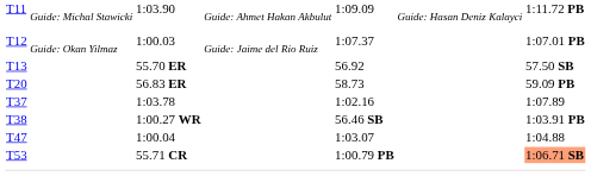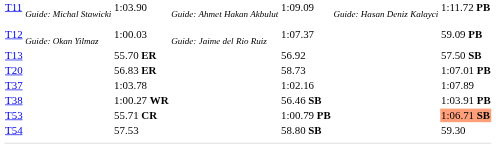 <table>
 <tr>
 <td><a href='#'>T11</a></td>
 <td><br><small><em>Guide: Michal Stawicki</em></small></td>
 <td>1:03.90</td>
 <td><br><small><em>Guide: Ahmet Hakan Akbulut</em></small></td>
 <td>1:09.09</td>
 <td><br><small><em>Guide: Hasan Deniz Kalayci</em></small></td>
 <td>1:11.72 <strong>PB</strong></td>
 </tr>
 <tr>
 <td><a href='#'>T12</a></td>
 <td><br><small><em>Guide: Okan Yilmaz</em></small></td>
 <td>1:00.03</td>
 <td><br><small><em>Guide: Jaime del Rio Ruiz</em></small></td>
 <td>1:07.37</td>
 <td></td>
-<td>1:07.01 <strong>PB</strong></td>
+<td>59.09 <strong>PB</strong></td>
 </tr>
 <tr>
 <td><a href='#'>T13</a></td>
 <td></td>
 <td>55.70 <strong>ER</strong></td>
 <td></td>
 <td>56.92</td>
 <td></td>
 <td>57.50 <strong>SB</strong></td>
 </tr>
 <tr>
 <td><a href='#'>T20</a></td>
 <td></td>
 <td>56.83 <strong>ER</strong></td>
 <td></td>
 <td>58.73</td>
 <td></td>
-<td>59.09 <strong>PB</strong></td>
+<td>1:07.01 <strong>PB</strong></td>
 </tr>
 <tr>
 <td><a href='#'>T37</a></td>
 <td></td>
 <td>1:03.78</td>
 <td></td>
 <td>1:02.16</td>
 <td></td>
 <td>1:07.89</td>
 </tr>
 <tr>
 <td><a href='#'>T38</a></td>
 <td></td>
 <td>1:00.27 <strong>WR</strong></td>
 <td></td>
 <td>56.46 <strong>SB</strong></td>
 <td></td>
 <td>1:03.91 <strong>PB</strong></td>
 </tr>
 <tr>
-<td><a href='#'>T47</a></td>
-<td></td>
-<td>1:00.04</td>
-<td></td>
-<td>1:03.07</td>
-<td></td>
-<td>1:04.88</td>
-</tr>
-<tr>
 <td><a href='#'>T53</a></td>
 <td></td>
 <td>55.71 <strong>CR</strong></td>
 <td></td>
 <td>1:00.79 <strong>PB</strong></td>
 <td></td>
 <td style="background: lightsalmon;">1:06.71 <strong>SB</strong></td>
+</tr>
+<tr>
+<td><a href='#'>T54</a></td>
+<td></td>
+<td>57.53</td>
+<td></td>
+<td>58.80 <strong>SB</strong></td>
+<td></td>
+<td>59.30</td>
 </tr>
 <tr>
 <td colspan=7></td>
 </tr>
 <tr>
 </tr>
 <tr bgcolor= e8e8e8>
 <td colspan=7></td>
 </tr>
 </table>
